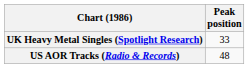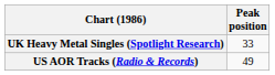 <table class="wikitable plainrowheaders" style="text-align:center">
 <tr>
 <th>Chart (1986)</th>
 <th>Peak<br>position</th>
 </tr>
 <tr>
 <th scope="row">UK Heavy Metal Singles (<a href='#'>Spotlight Research</a>)</th>
 <td>33</td>
 </tr>
 <tr>
 <th scope="row">US AOR Tracks (<em><a href='#'>Radio & Records</a></em>)</th>
-<td>48</td>
+<td>49</td>
 </tr>
 </table>
